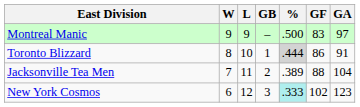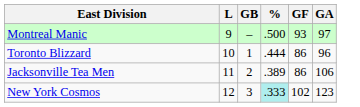 <table class="wikitable" style="text-align:center">
 <tr>
 <th style="width:17em">East Division</th>
-<th>W</th>
 <th>L</th>
 <th>GB</th>
 <th>%</th>
 <th>GF</th>
 <th>GA</th>
 </tr>
 <tr bgcolor=#ccffcc align=center>
 <td align=left><a href='#'>Montreal Manic</a></td>
 <td>9</td>
-<td>9</td>
 <td>–</td>
 <td>.500</td>
-<td>83</td>
+<td>93</td>
 <td>97</td>
 </tr>
 <tr>
 <td align=left><a href='#'>Toronto Blizzard</a></td>
-<td>8</td>
 <td>10</td>
 <td>1</td>
-<td style="background: lightgrey;">.444</td>
+<td>.444</td>
 <td>86</td>
-<td>91</td>
+<td>96</td>
 </tr>
 <tr>
 <td align=left><a href='#'>Jacksonville Tea Men</a></td>
-<td>7</td>
 <td>11</td>
 <td>2</td>
 <td>.389</td>
-<td>88</td>
-<td>104</td>
+<td>86</td>
+<td>106</td>
 </tr>
 <tr>
 <td align=left><a href='#'>New York Cosmos</a></td>
-<td>6</td>
 <td>12</td>
 <td>3</td>
 <td style="background: paleturquoise;">.333</td>
 <td>102</td>
 <td>123</td>
 </tr>
 </table>
